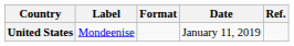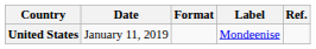 <table class="wikitable plainrowheaders">
 <tr>
 <th scope="col">Country</th>
+<th scope="col">Date</th>
+<th scope="col">Format</th>
 <th scope="col">Label</th>
-<th scope="col">Format</th>
-<th scope="col">Date</th>
 <th scope="col">Ref.</th>
 </tr>
 <tr>
 <th scope="row">United States</th>
+<td>January 11, 2019</td>
+<td></td>
 <td><a href='#'>Mondeenise</a></td>
-<td></td>
-<td>January 11, 2019</td>
 <td></td>
 </tr>
 </table>
